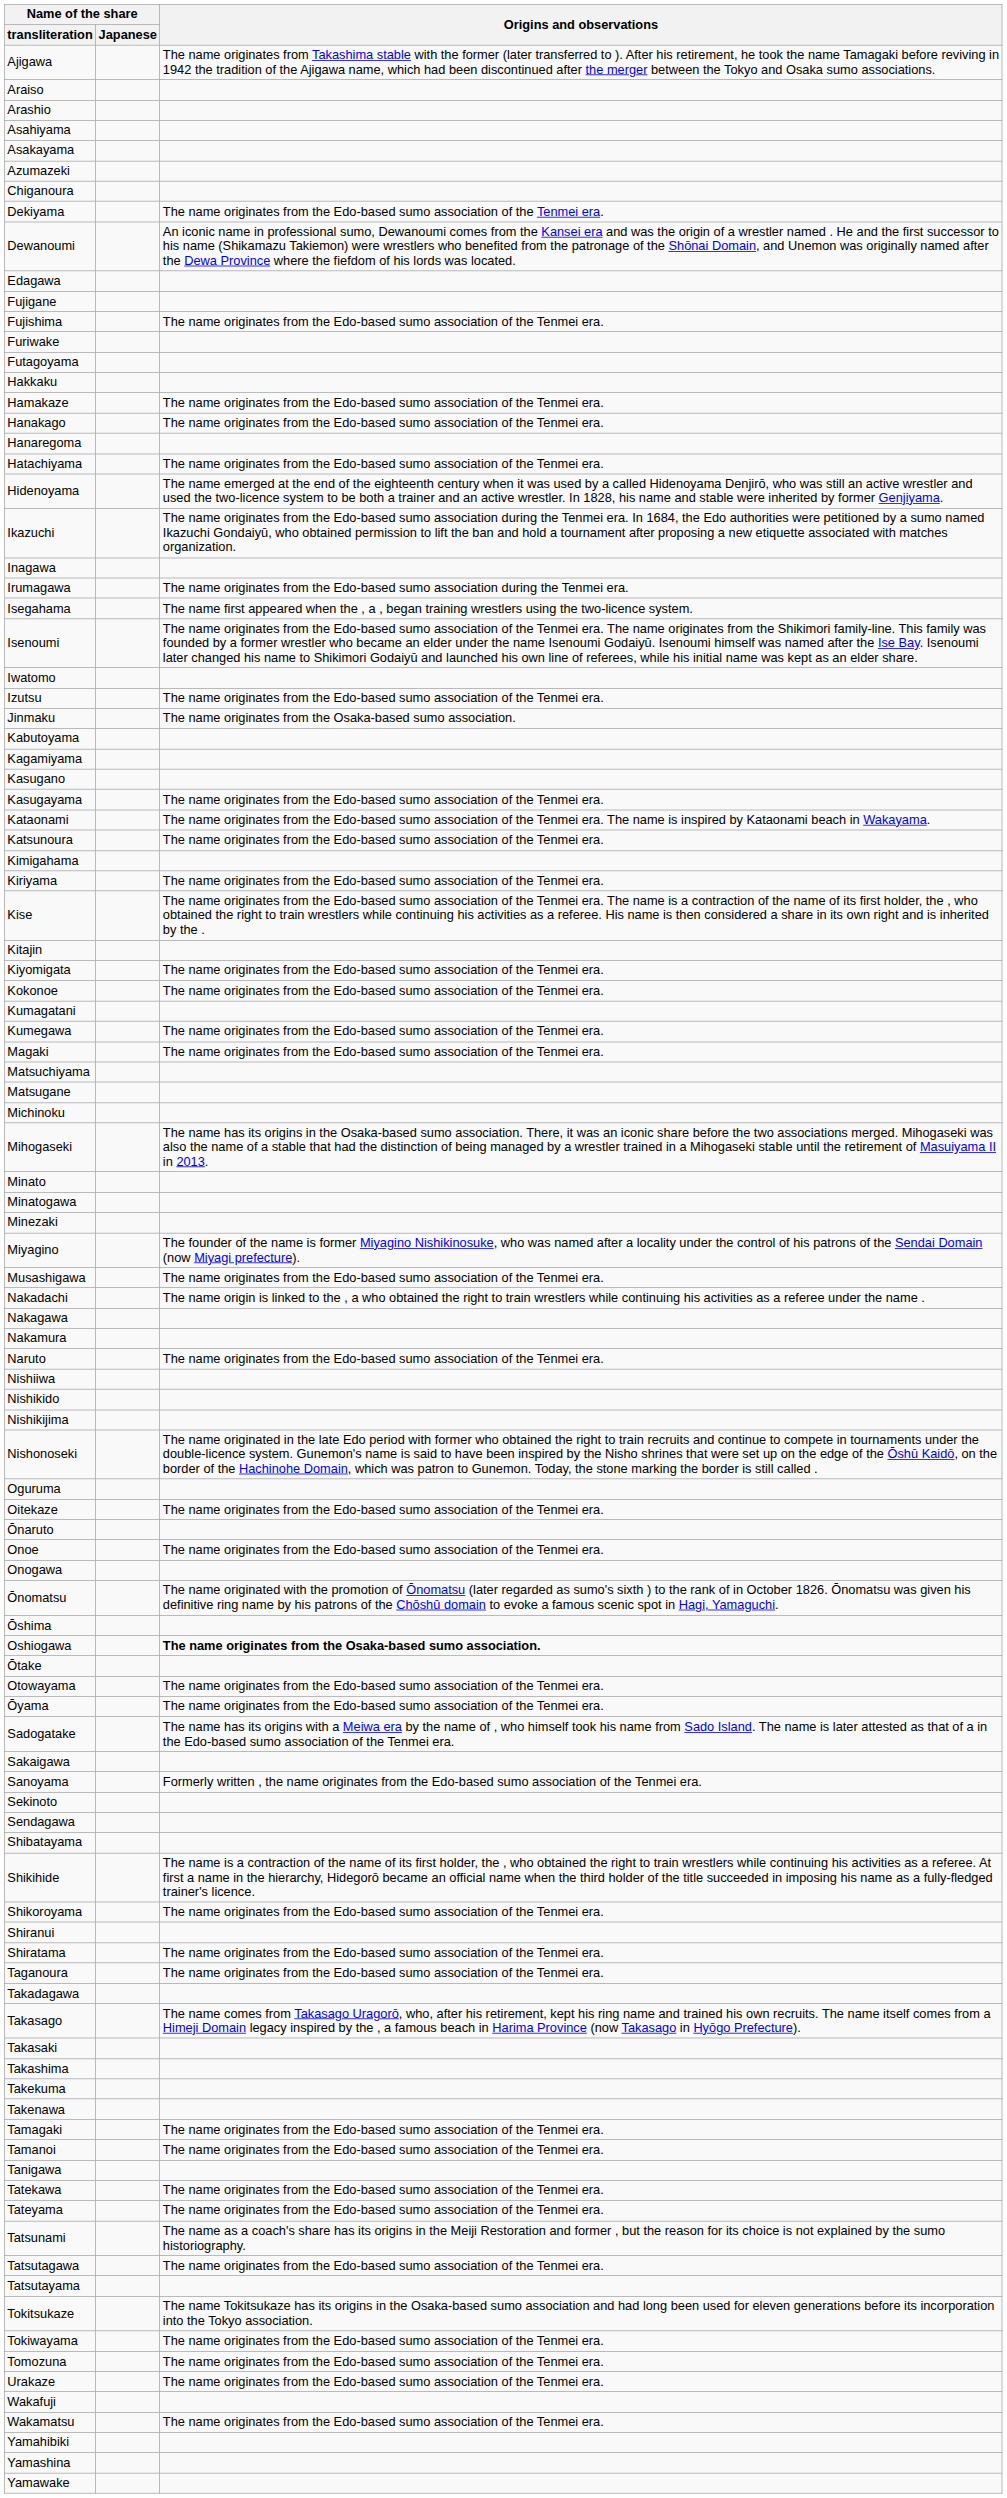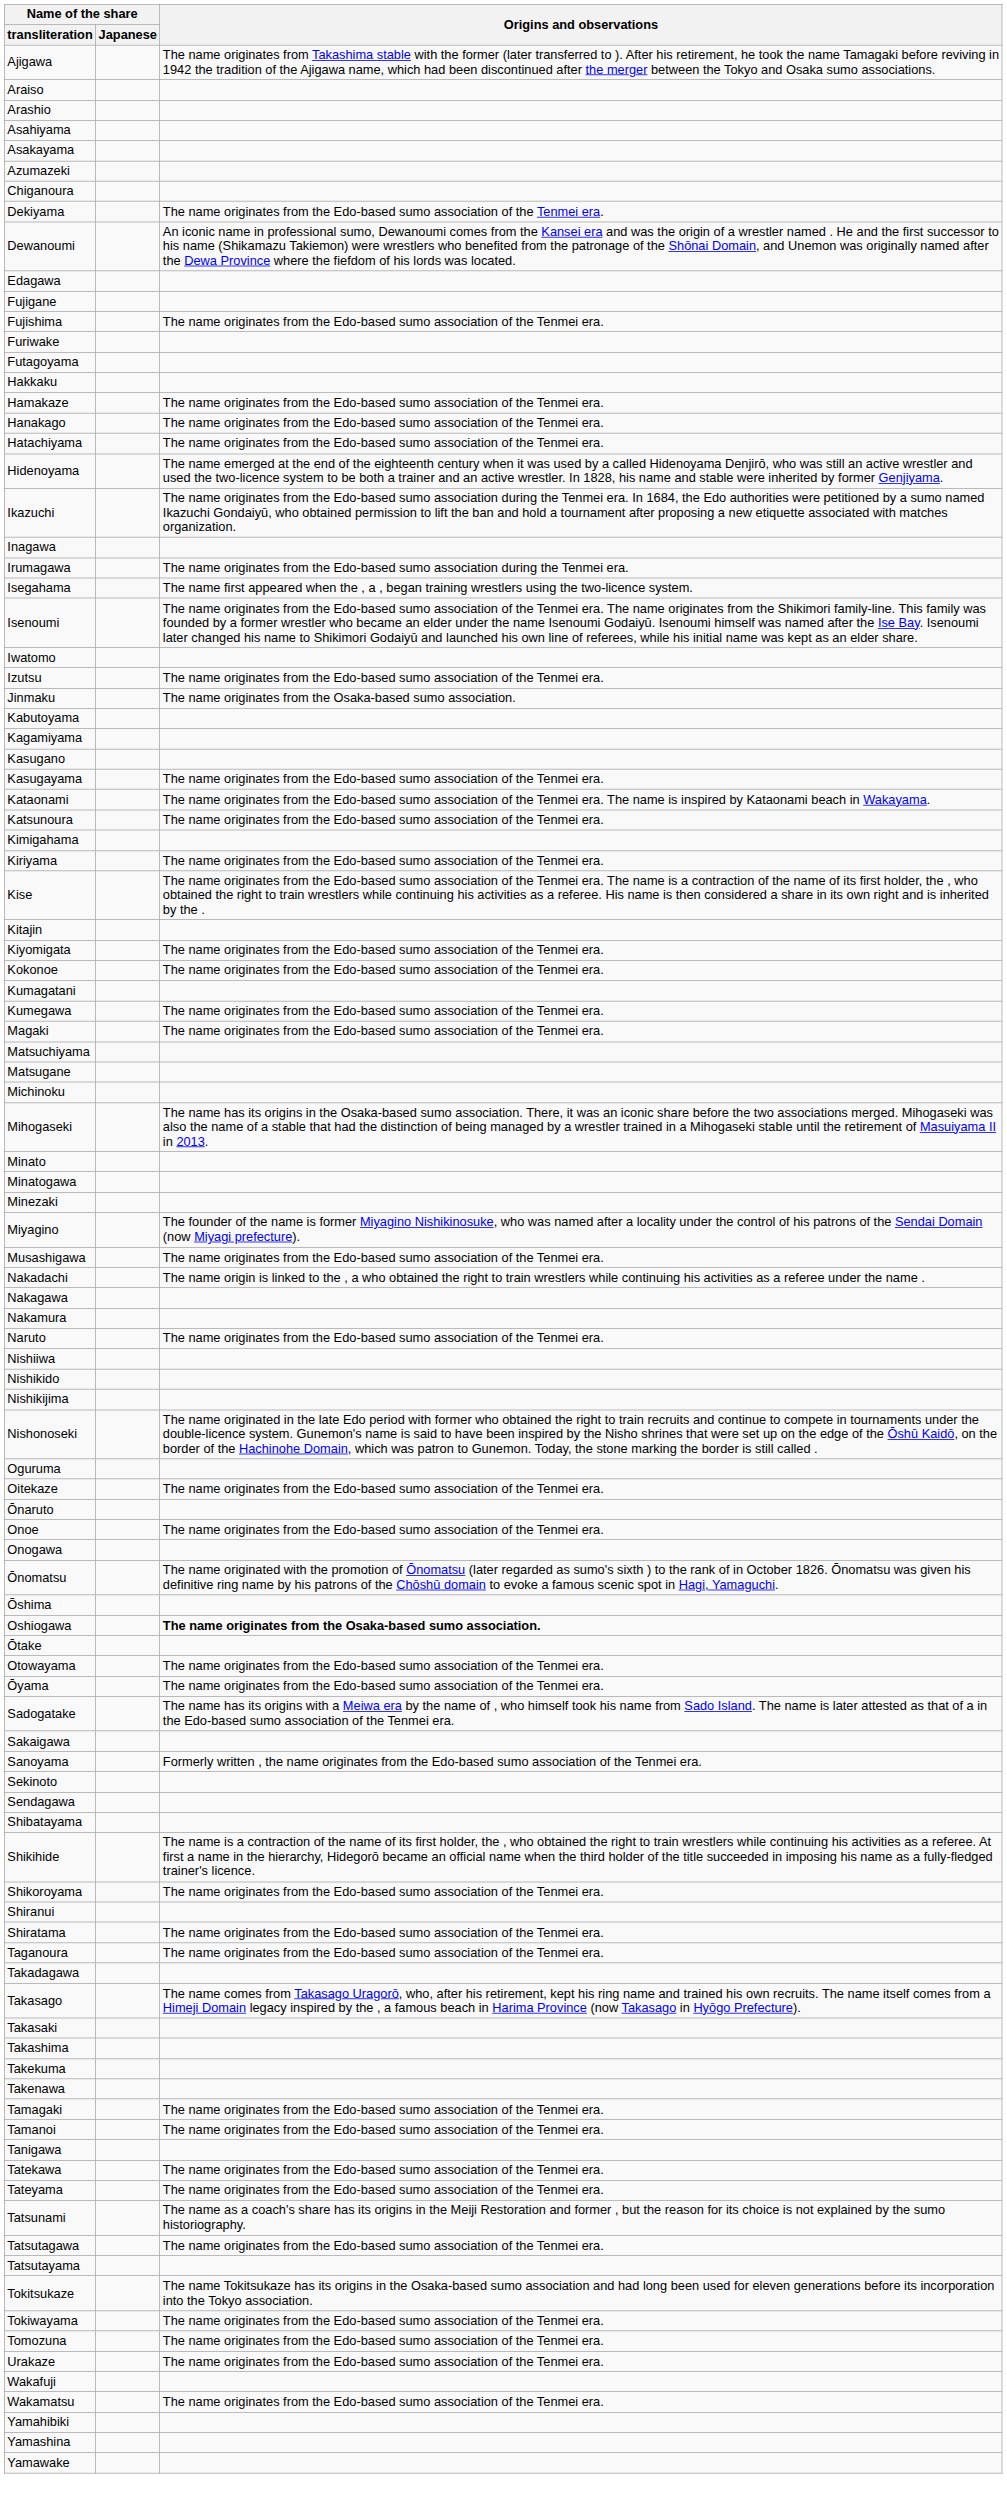 <table class="wikitable">
 <tr>
 <th colspan="2">Name of the share</th>
 <th rowspan="2">Origins and observations</th>
 </tr>
 <tr>
 <th> transliteration</th>
 <th>Japanese</th>
 </tr>
 <tr>
 <td>Ajigawa</td>
 <td></td>
 <td>The name originates from <a href='#'>Takashima stable</a> with the former   (later transferred to ). After his retirement, he took the name Tamagaki before reviving in 1942 the tradition of the Ajigawa name, which had been discontinued after <a href='#'>the merger</a> between the Tokyo and Osaka sumo associations.</td>
 </tr>
 <tr>
 <td>Araiso</td>
 <td></td>
 <td></td>
 </tr>
 <tr>
 <td>Arashio</td>
 <td></td>
 <td></td>
 </tr>
 <tr>
 <td>Asahiyama</td>
 <td></td>
 <td></td>
 </tr>
 <tr>
 <td>Asakayama</td>
 <td></td>
 <td></td>
 </tr>
 <tr>
 <td>Azumazeki</td>
 <td></td>
 <td></td>
 </tr>
 <tr>
 <td>Chiganoura</td>
 <td></td>
 <td></td>
 </tr>
 <tr>
 <td>Dekiyama</td>
 <td></td>
 <td>The name originates from the Edo-based sumo association of the <a href='#'>Tenmei era</a>.</td>
 </tr>
 <tr>
 <td>Dewanoumi</td>
 <td></td>
 <td>An iconic name in professional sumo, Dewanoumi comes from the <a href='#'>Kansei era</a> and was the origin of a wrestler named . He and the first successor to his name (Shikamazu Takiemon) were wrestlers who benefited from the patronage of the <a href='#'>Shōnai Domain</a>, and Unemon was originally named after the <a href='#'>Dewa Province</a> where the fiefdom of his lords was located.</td>
 </tr>
 <tr>
 <td>Edagawa</td>
 <td></td>
 <td></td>
 </tr>
 <tr>
 <td>Fujigane</td>
 <td></td>
 <td></td>
 </tr>
 <tr>
 <td>Fujishima</td>
 <td></td>
 <td>The name originates from the Edo-based sumo association of the Tenmei era.</td>
 </tr>
 <tr>
 <td>Furiwake</td>
 <td></td>
 <td></td>
 </tr>
 <tr>
 <td>Futagoyama</td>
 <td></td>
 <td></td>
 </tr>
 <tr>
 <td>Hakkaku</td>
 <td></td>
 <td></td>
 </tr>
 <tr>
 <td>Hamakaze</td>
 <td></td>
 <td>The name originates from the Edo-based sumo association of the Tenmei era.</td>
 </tr>
 <tr>
 <td>Hanakago</td>
 <td></td>
 <td>The name originates from the Edo-based sumo association of the Tenmei era.</td>
-</tr>
-<tr>
-<td>Hanaregoma</td>
-<td></td>
-<td></td>
 </tr>
 <tr>
 <td>Hatachiyama</td>
 <td></td>
 <td>The name originates from the Edo-based sumo association of the Tenmei era.</td>
 </tr>
 <tr>
 <td>Hidenoyama</td>
 <td></td>
 <td>The name emerged at the end of the eighteenth century when it was used by a  called Hidenoyama Denjirō, who was still an active wrestler and used the two-licence system to be both a trainer and an active wrestler. In 1828, his name and stable were inherited by former  <a href='#'>Genjiyama</a>.</td>
 </tr>
 <tr>
 <td>Ikazuchi</td>
 <td></td>
 <td>The name originates from the Edo-based sumo association during the Tenmei era. In 1684, the Edo authorities were petitioned by a sumo  named Ikazuchi Gondaiyū, who obtained permission to lift the ban and hold a tournament after proposing a new etiquette associated with matches organization.</td>
 </tr>
 <tr>
 <td>Inagawa</td>
 <td></td>
 <td></td>
 </tr>
 <tr>
 <td>Irumagawa</td>
 <td></td>
 <td>The name originates from the Edo-based sumo association during the Tenmei era.</td>
 </tr>
 <tr>
 <td>Isegahama</td>
 <td></td>
 <td>The name first appeared when the , a , began training wrestlers using the two-licence system.</td>
 </tr>
 <tr>
 <td>Isenoumi</td>
 <td></td>
 <td>The name originates from the Edo-based sumo association of the Tenmei era. The name originates from the Shikimori  family-line. This family was founded by a former wrestler who became an elder under the name Isenoumi Godaiyū. Isenoumi himself was named after the <a href='#'>Ise Bay</a>. Isenoumi later changed his name to Shikimori Godaiyū and launched his own line of referees, while his initial name was kept as an elder share.</td>
 </tr>
 <tr>
 <td>Iwatomo</td>
 <td></td>
 <td></td>
 </tr>
 <tr>
 <td>Izutsu</td>
 <td></td>
 <td>The name originates from the Edo-based sumo association of the Tenmei era.</td>
 </tr>
 <tr>
 <td>Jinmaku</td>
 <td></td>
 <td>The name originates from the Osaka-based sumo association.</td>
 </tr>
 <tr>
 <td>Kabutoyama</td>
 <td></td>
 <td></td>
 </tr>
 <tr>
 <td>Kagamiyama</td>
 <td></td>
 <td></td>
 </tr>
 <tr>
 <td>Kasugano</td>
 <td></td>
 <td></td>
 </tr>
 <tr>
 <td>Kasugayama</td>
 <td></td>
 <td>The name originates from the Edo-based sumo association of the Tenmei era.</td>
 </tr>
 <tr>
 <td>Kataonami</td>
 <td></td>
 <td>The name originates from the Edo-based sumo association of the Tenmei era. The name is inspired by Kataonami beach in <a href='#'>Wakayama</a>.</td>
 </tr>
 <tr>
 <td>Katsunoura</td>
 <td></td>
 <td>The name originates from the Edo-based sumo association of the Tenmei era.</td>
 </tr>
 <tr>
 <td>Kimigahama</td>
 <td></td>
 <td></td>
 </tr>
 <tr>
 <td>Kiriyama</td>
 <td></td>
 <td>The name originates from the Edo-based sumo association of the Tenmei era.</td>
 </tr>
 <tr>
 <td>Kise</td>
 <td></td>
 <td>The name originates from the Edo-based sumo association of the Tenmei era. The name is a contraction of the name of its first holder, the  , who obtained the right to train wrestlers while continuing his activities as a referee. His name is then considered a share in its own right and is inherited by the .</td>
 </tr>
 <tr>
 <td>Kitajin</td>
 <td></td>
 <td></td>
 </tr>
 <tr>
 <td>Kiyomigata</td>
 <td></td>
 <td>The name originates from the Edo-based sumo association of the Tenmei era.</td>
 </tr>
 <tr>
 <td>Kokonoe</td>
 <td></td>
 <td>The name originates from the Edo-based sumo association of the Tenmei era.</td>
 </tr>
 <tr>
 <td>Kumagatani</td>
 <td></td>
 <td></td>
 </tr>
 <tr>
 <td>Kumegawa</td>
 <td></td>
 <td>The name originates from the Edo-based sumo association of the Tenmei era.</td>
 </tr>
 <tr>
 <td>Magaki</td>
 <td></td>
 <td>The name originates from the Edo-based sumo association of the Tenmei era.</td>
 </tr>
 <tr>
 <td>Matsuchiyama</td>
 <td></td>
 <td></td>
 </tr>
 <tr>
 <td>Matsugane</td>
 <td></td>
 <td></td>
 </tr>
 <tr>
 <td>Michinoku</td>
 <td></td>
 <td></td>
 </tr>
 <tr>
 <td>Mihogaseki</td>
 <td></td>
 <td>The name has its origins in the Osaka-based sumo association. There, it was an iconic share before the two associations merged. Mihogaseki was also the name of a stable that had the distinction of being managed by a wrestler trained in a Mihogaseki stable until the retirement of <a href='#'>Masuiyama II</a> in <a href='#'>2013</a>.</td>
 </tr>
 <tr>
 <td>Minato</td>
 <td></td>
 <td></td>
 </tr>
 <tr>
 <td>Minatogawa</td>
 <td></td>
 <td></td>
 </tr>
 <tr>
 <td>Minezaki</td>
 <td></td>
 <td></td>
 </tr>
 <tr>
 <td>Miyagino</td>
 <td></td>
 <td>The founder of the name is former  <a href='#'>Miyagino Nishikinosuke</a>, who was named after a locality under the control of his patrons of the <a href='#'>Sendai Domain</a> (now <a href='#'>Miyagi prefecture</a>).</td>
 </tr>
 <tr>
 <td>Musashigawa</td>
 <td></td>
 <td>The name originates from the Edo-based sumo association of the Tenmei era.</td>
 </tr>
 <tr>
 <td>Nakadachi</td>
 <td></td>
 <td>The name origin is linked to the , a  who obtained the right to train wrestlers while continuing his activities as a referee under the name .</td>
 </tr>
 <tr>
 <td>Nakagawa</td>
 <td></td>
 <td></td>
 </tr>
 <tr>
 <td>Nakamura</td>
 <td></td>
 <td></td>
 </tr>
 <tr>
 <td>Naruto</td>
 <td></td>
 <td>The name originates from the Edo-based sumo association of the Tenmei era.</td>
 </tr>
 <tr>
 <td>Nishiiwa</td>
 <td></td>
 <td></td>
 </tr>
 <tr>
 <td>Nishikido</td>
 <td></td>
 <td></td>
 </tr>
 <tr>
 <td>Nishikijima</td>
 <td></td>
 <td></td>
 </tr>
 <tr>
 <td>Nishonoseki</td>
 <td></td>
 <td>The name originated in the late Edo period with former   who obtained the right to train recruits and continue to compete in tournaments under the double-licence system. Gunemon's name is said to have been inspired by the Nisho shrines that were set up on the edge of the <a href='#'>Ōshū Kaidō</a>, on the border of the <a href='#'>Hachinohe Domain</a>, which was patron to Gunemon. Today, the stone marking the border is still called .</td>
 </tr>
 <tr>
 <td>Oguruma</td>
 <td></td>
 <td></td>
 </tr>
 <tr>
 <td>Oitekaze</td>
 <td></td>
 <td>The name originates from the Edo-based sumo association of the Tenmei era.</td>
 </tr>
 <tr>
 <td>Ōnaruto</td>
 <td></td>
 <td></td>
 </tr>
 <tr>
 <td>Onoe</td>
 <td></td>
 <td>The name originates from the Edo-based sumo association of the Tenmei era.</td>
 </tr>
 <tr>
 <td>Onogawa</td>
 <td></td>
 <td></td>
 </tr>
 <tr>
 <td>Ōnomatsu</td>
 <td></td>
 <td>The name originated with the promotion of <a href='#'>Ōnomatsu</a> (later regarded as sumo's sixth ) to the rank of  in October 1826. Ōnomatsu was given his definitive ring name by his patrons of the <a href='#'>Chōshū domain</a> to evoke a famous scenic spot in <a href='#'>Hagi, Yamaguchi</a>.</td>
 </tr>
 <tr>
 <td>Ōshima</td>
 <td></td>
 <td></td>
 </tr>
 <tr>
 <td>Oshiogawa</td>
 <td></td>
 <td><strong>The name originates from the Osaka-based sumo association.</strong></td>
 </tr>
 <tr>
 <td>Ōtake</td>
 <td></td>
 <td></td>
 </tr>
 <tr>
 <td>Otowayama</td>
 <td></td>
 <td>The name originates from the Edo-based sumo association of the Tenmei era.</td>
 </tr>
 <tr>
 <td>Ōyama</td>
 <td></td>
 <td>The name originates from the Edo-based sumo association of the Tenmei era.</td>
 </tr>
 <tr>
 <td>Sadogatake</td>
 <td></td>
 <td>The name has its origins with a <a href='#'>Meiwa era</a>  by the name of , who himself took his name from <a href='#'>Sado Island</a>. The name is later attested as that of a  in the Edo-based sumo association of the Tenmei era.</td>
 </tr>
 <tr>
 <td>Sakaigawa</td>
 <td></td>
 <td></td>
 </tr>
 <tr>
 <td>Sanoyama</td>
 <td></td>
 <td>Formerly written , the name originates from the Edo-based sumo association of the Tenmei era.</td>
 </tr>
 <tr>
 <td>Sekinoto</td>
 <td></td>
 <td></td>
 </tr>
 <tr>
 <td>Sendagawa</td>
 <td></td>
 <td></td>
 </tr>
 <tr>
 <td>Shibatayama</td>
 <td></td>
 <td></td>
 </tr>
 <tr>
 <td>Shikihide</td>
 <td></td>
 <td>The name is a contraction of the name of its first holder, the  , who obtained the right to train wrestlers while continuing his activities as a referee. At first a name in the  hierarchy, Hidegorō became an official name when the third holder of the title succeeded in imposing his name as a fully-fledged trainer's licence.</td>
 </tr>
 <tr>
 <td>Shikoroyama</td>
 <td></td>
 <td>The name originates from the Edo-based sumo association of the Tenmei era.</td>
 </tr>
 <tr>
 <td>Shiranui</td>
 <td></td>
 <td></td>
 </tr>
 <tr>
 <td>Shiratama</td>
 <td></td>
 <td>The name originates from the Edo-based sumo association of the Tenmei era.</td>
 </tr>
 <tr>
 <td>Taganoura</td>
 <td></td>
 <td>The name originates from the Edo-based sumo association of the Tenmei era.</td>
 </tr>
 <tr>
 <td>Takadagawa</td>
 <td></td>
 <td></td>
 </tr>
 <tr>
 <td>Takasago</td>
 <td></td>
 <td>The name comes from <a href='#'>Takasago Uragorō</a>, who, after his retirement, kept his ring name and trained his own recruits. The name itself comes from a <a href='#'>Himeji Domain</a> legacy inspired by the , a famous beach in <a href='#'>Harima Province</a> (now <a href='#'>Takasago</a> in <a href='#'>Hyōgo Prefecture</a>).</td>
 </tr>
 <tr>
 <td>Takasaki</td>
 <td></td>
 <td></td>
 </tr>
 <tr>
 <td>Takashima</td>
 <td></td>
 <td></td>
 </tr>
 <tr>
 <td>Takekuma</td>
 <td></td>
 <td></td>
 </tr>
 <tr>
 <td>Takenawa</td>
 <td></td>
 <td></td>
 </tr>
 <tr>
 <td>Tamagaki</td>
 <td></td>
 <td>The name originates from the Edo-based sumo association of the Tenmei era.</td>
 </tr>
 <tr>
 <td>Tamanoi</td>
 <td></td>
 <td>The name originates from the Edo-based sumo association of the Tenmei era.</td>
 </tr>
 <tr>
 <td>Tanigawa</td>
 <td></td>
 <td></td>
 </tr>
 <tr>
 <td>Tatekawa</td>
 <td></td>
 <td>The name originates from the Edo-based sumo association of the Tenmei era.</td>
 </tr>
 <tr>
 <td>Tateyama</td>
 <td></td>
 <td>The name originates from the Edo-based sumo association of the Tenmei era.</td>
 </tr>
 <tr>
 <td>Tatsunami</td>
 <td></td>
 <td>The name as a coach's share has its origins in the Meiji Restoration and former  , but the reason for its choice is not explained by the sumo historiography.</td>
 </tr>
 <tr>
 <td>Tatsutagawa</td>
 <td></td>
 <td>The name originates from the Edo-based sumo association of the Tenmei era.</td>
 </tr>
 <tr>
 <td>Tatsutayama</td>
 <td></td>
 <td></td>
 </tr>
 <tr>
 <td>Tokitsukaze</td>
 <td></td>
 <td>The name Tokitsukaze has its origins in the Osaka-based sumo association and had long been used for eleven generations before its incorporation into the Tokyo association.</td>
 </tr>
 <tr>
 <td>Tokiwayama</td>
 <td></td>
 <td>The name originates from the Edo-based sumo association of the Tenmei era.</td>
 </tr>
 <tr>
 <td>Tomozuna</td>
 <td></td>
 <td>The name originates from the Edo-based sumo association of the Tenmei era.</td>
 </tr>
 <tr>
 <td>Urakaze</td>
 <td></td>
 <td>The name originates from the Edo-based sumo association of the Tenmei era.</td>
 </tr>
 <tr>
 <td>Wakafuji</td>
 <td></td>
 <td></td>
 </tr>
 <tr>
 <td>Wakamatsu</td>
 <td></td>
 <td>The name originates from the Edo-based sumo association of the Tenmei era.</td>
 </tr>
 <tr>
 <td>Yamahibiki</td>
 <td></td>
 <td></td>
 </tr>
 <tr>
 <td>Yamashina</td>
 <td></td>
 <td></td>
 </tr>
 <tr>
 <td>Yamawake</td>
 <td></td>
 <td></td>
 </tr>
 </table>
